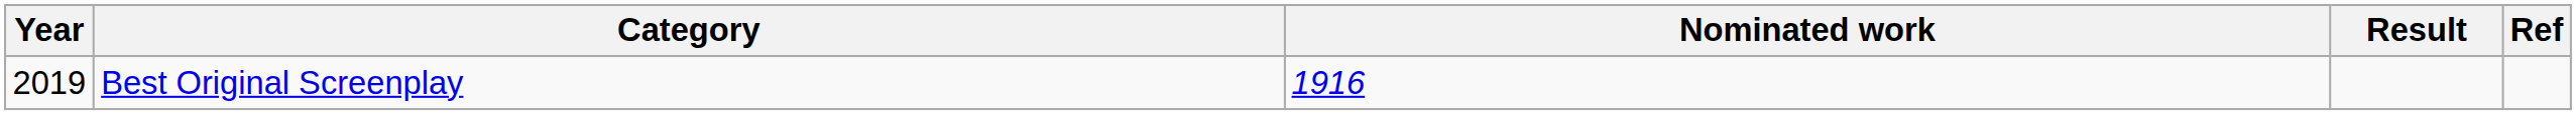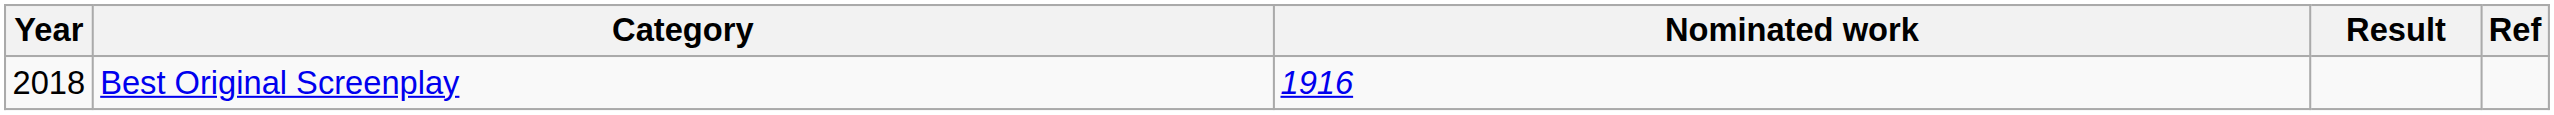 <table class="wikitable sortable">
 <tr>
 <th scope="col" style="width:1em;">Year</th>
 <th scope="col" style="width:40em;">Category</th>
 <th scope="col" style="width:35em;">Nominated work</th>
 <th scope="col" style="width:5em;">Result</th>
 <th scope="col" style="width:1em;" class="unsortable">Ref</th>
 </tr>
 <tr>
-<td>2019</td>
+<td>2018</td>
 <td><a href='#'>Best Original Screenplay</a></td>
 <td><em><a href='#'>1916</a></em></td>
 <td></td>
 <td></td>
 </tr>
 </table>
